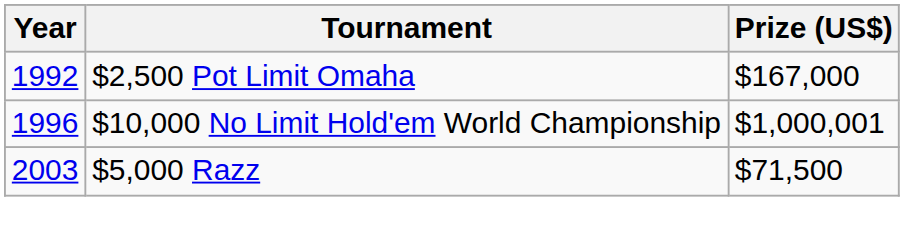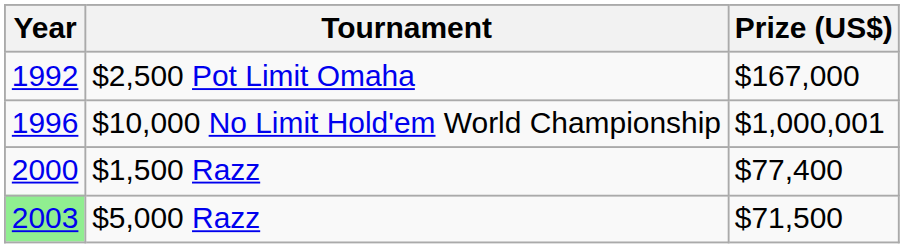 <table class="wikitable">
 <tr>
 <th>Year</th>
 <th>Tournament</th>
 <th>Prize (US$)</th>
 </tr>
 <tr>
 <td><a href='#'>1992</a></td>
 <td>$2,500 <a href='#'>Pot Limit Omaha</a></td>
 <td>$167,000</td>
 </tr>
 <tr>
 <td><a href='#'>1996</a></td>
 <td>$10,000 <a href='#'>No Limit Hold'em</a> World Championship</td>
 <td>$1,000,001</td>
 </tr>
 <tr>
-<td><a href='#'>2003</a></td>
+<td><a href='#'>2000</a></td>
+<td>$1,500 <a href='#'>Razz</a></td>
+<td>$77,400</td>
+</tr>
+<tr>
+<td style="background: lightgreen;"><a href='#'>2003</a></td>
 <td>$5,000 <a href='#'>Razz</a></td>
 <td>$71,500</td>
 </tr>
 </table>
